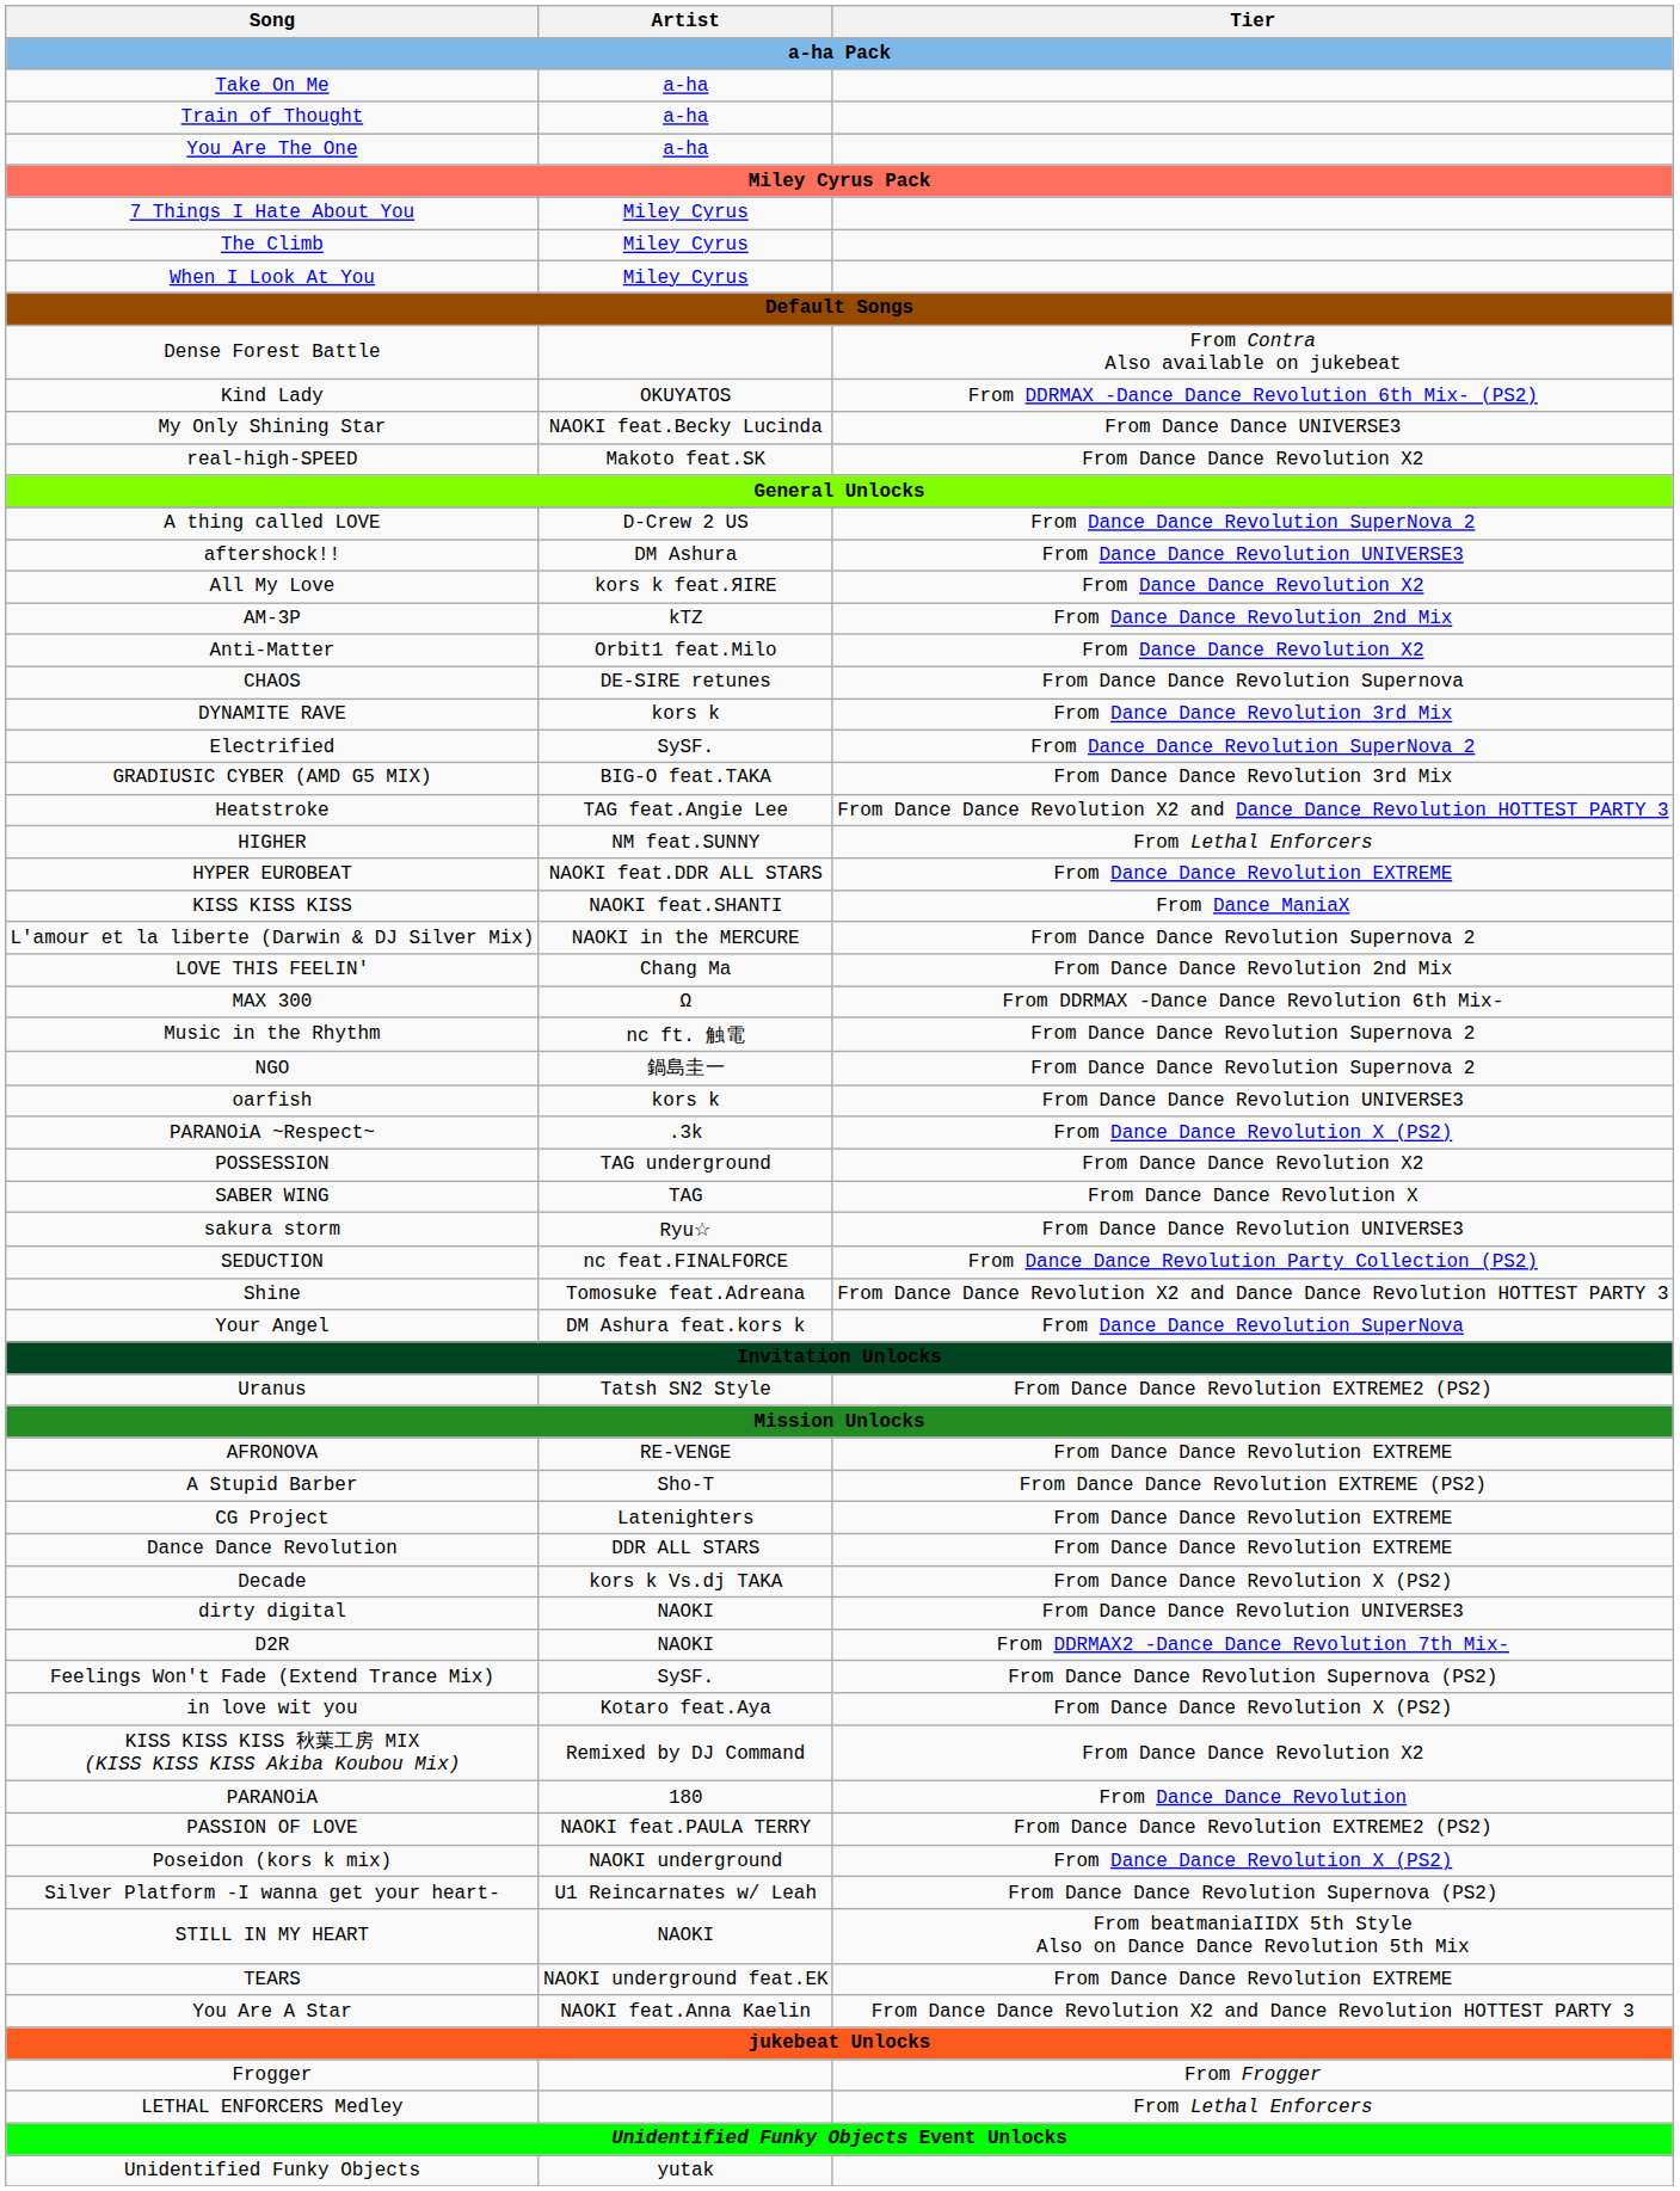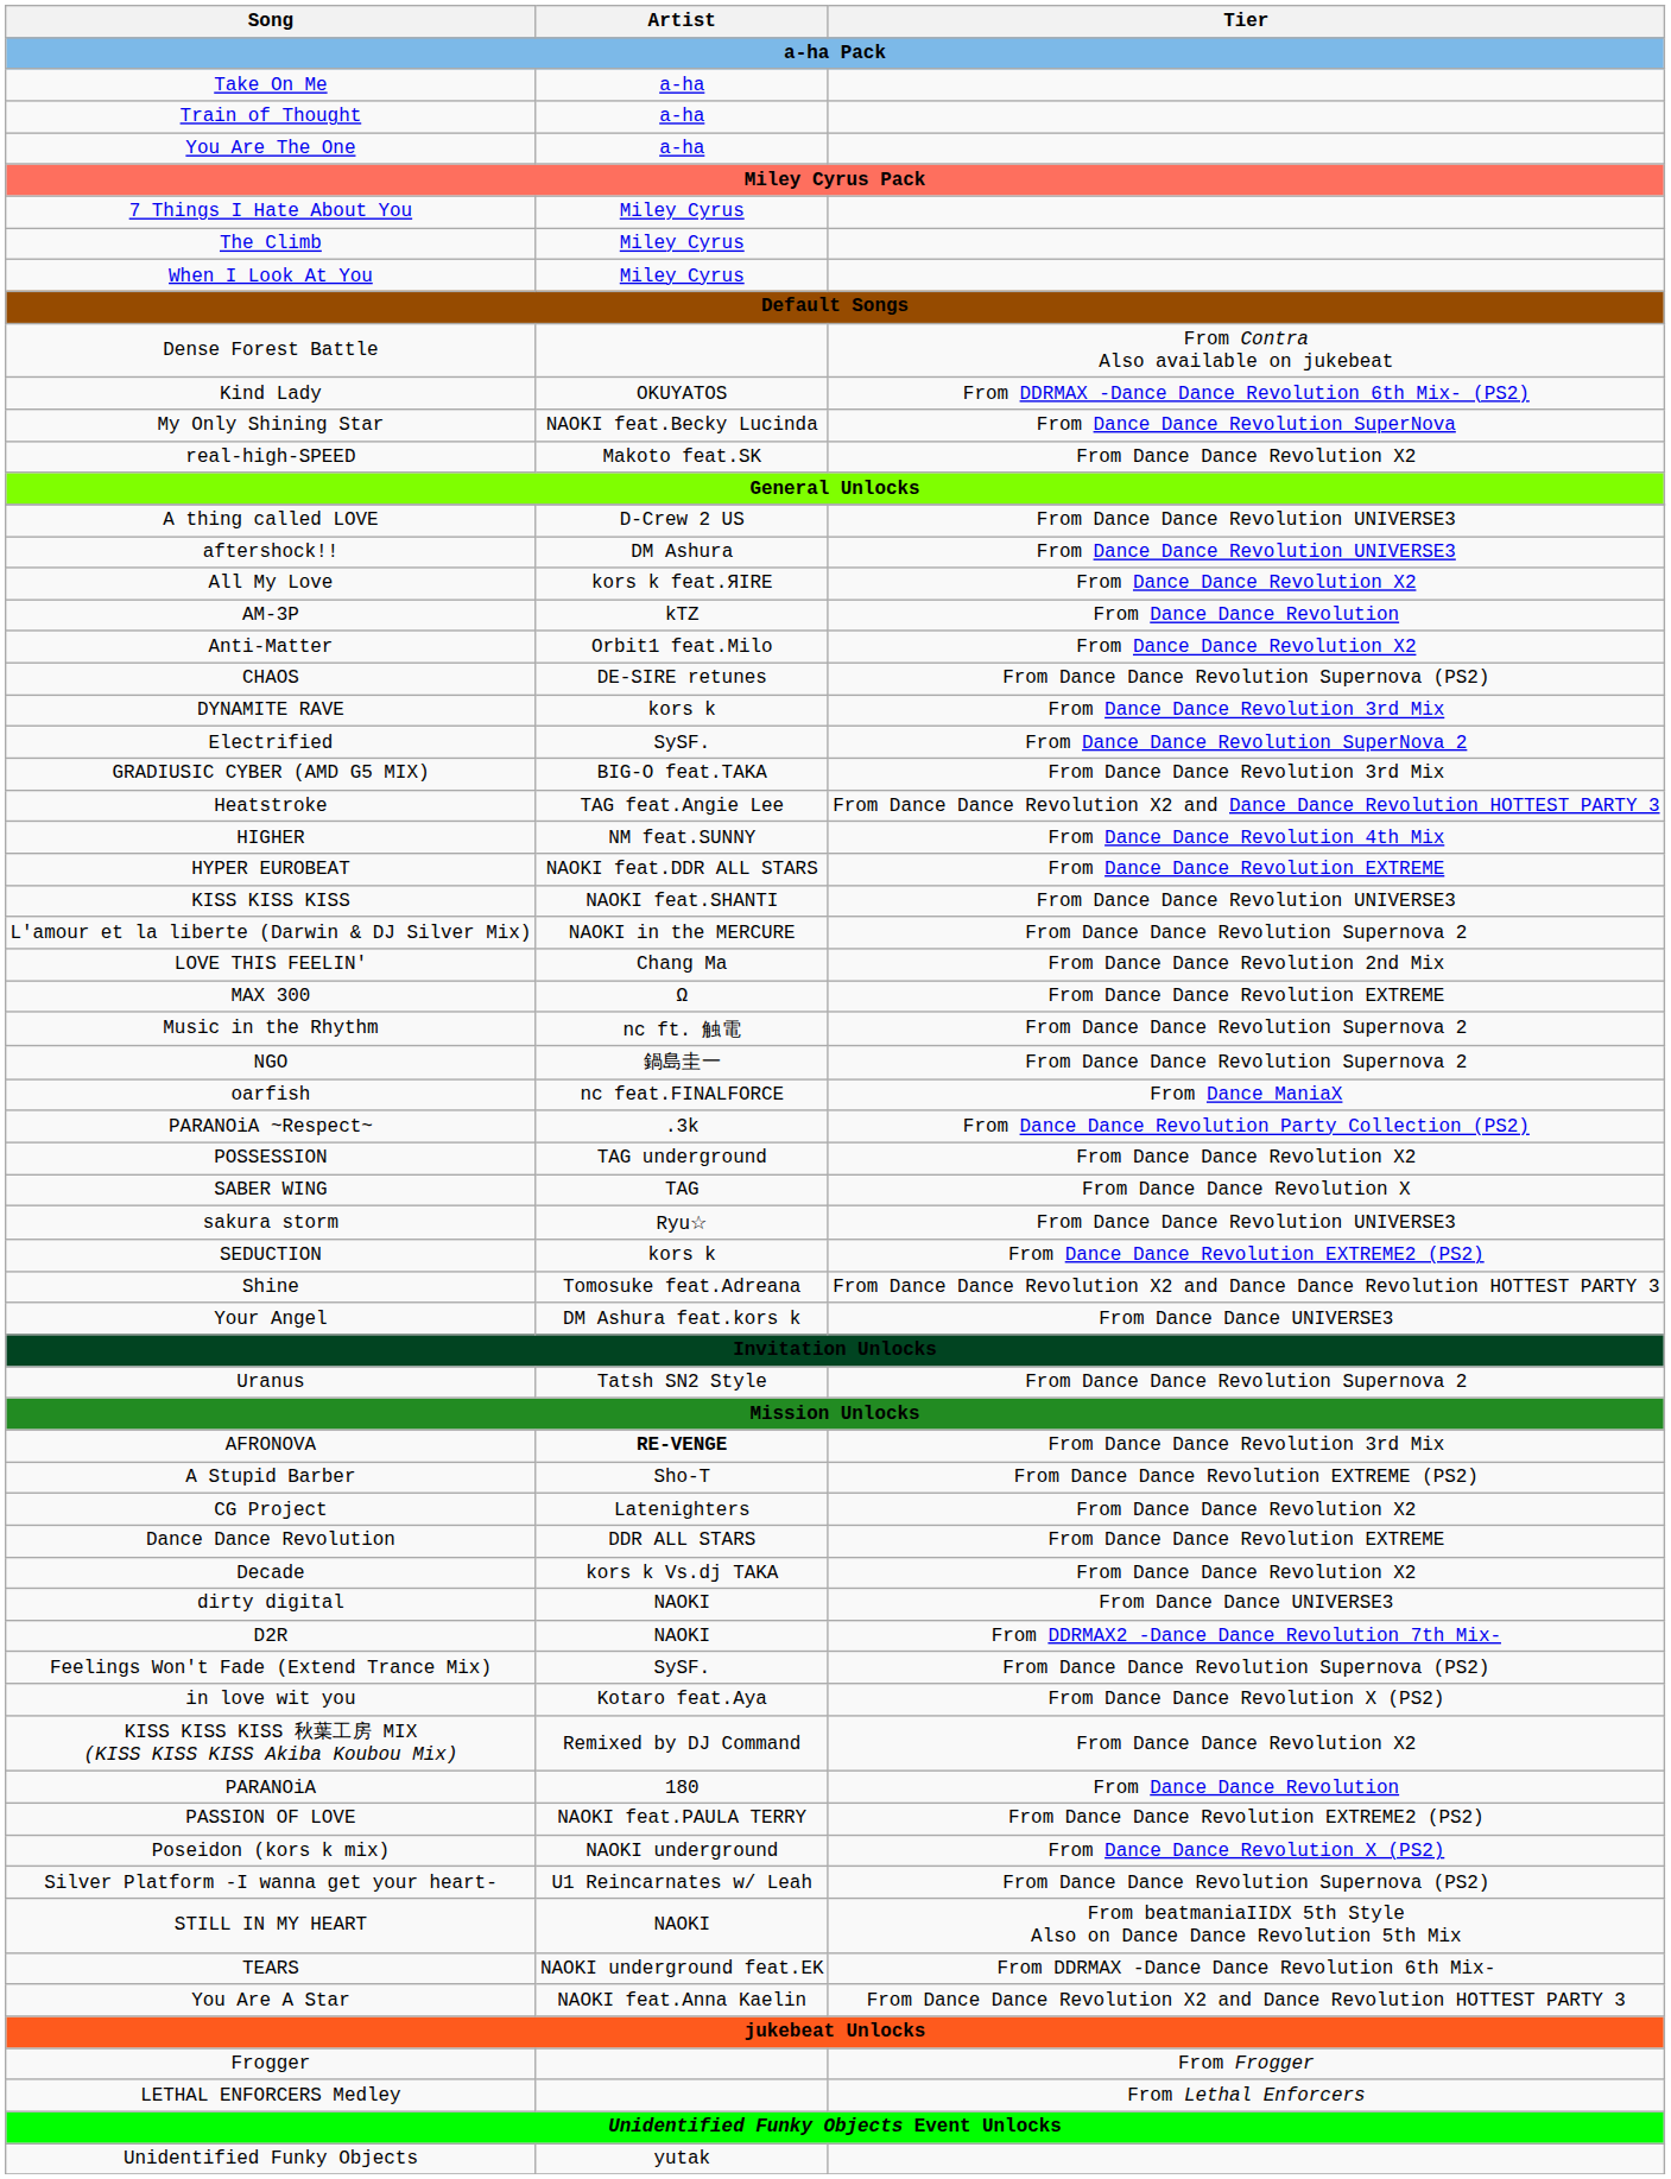 <table class="wikitable sortable" style="font-size:90%; text-align:center;">
 <tr>
 <th><strong>Song</strong></th>
 <th><strong>Artist</strong></th>
 <th><strong>Tier</strong></th>
 </tr>
 <tr>
 <th colspan="5" style="background:#7CB9E8;">a-ha Pack</th>
 </tr>
 <tr>
 <td><a href='#'>Take On Me</a></td>
 <td><a href='#'>a-ha</a></td>
 <td></td>
 </tr>
 <tr>
 <td><a href='#'>Train of Thought</a></td>
 <td><a href='#'>a-ha</a></td>
 <td></td>
 </tr>
 <tr>
 <td><a href='#'>You Are The One</a></td>
 <td><a href='#'>a-ha</a></td>
 <td></td>
 </tr>
 <tr>
 <th colspan="5" style="background:#FE6F5E;">Miley Cyrus Pack</th>
 </tr>
 <tr>
 <td><a href='#'>7 Things I Hate About You</a></td>
 <td><a href='#'>Miley Cyrus</a></td>
 <td></td>
 </tr>
 <tr>
 <td><a href='#'>The Climb</a></td>
 <td><a href='#'>Miley Cyrus</a></td>
 <td></td>
 </tr>
 <tr>
 <td><a href='#'>When I Look At You</a></td>
 <td><a href='#'>Miley Cyrus</a></td>
 <td></td>
 </tr>
 <tr>
 <th colspan="5" style="background:#964B00;">Default Songs</th>
 </tr>
 <tr>
 <td>Dense Forest Battle</td>
 <td></td>
 <td>From <em>Contra</em><br>Also available on jukebeat<br></td>
 </tr>
 <tr>
 <td>Kind Lady</td>
 <td>OKUYATOS</td>
 <td>From <a href='#'>DDRMAX -Dance Dance Revolution 6th Mix- (PS2)</a></td>
 </tr>
 <tr>
 <td>My Only Shining Star</td>
 <td>NAOKI feat.Becky Lucinda</td>
-<td>From Dance Dance UNIVERSE3</td>
+<td>From <a href='#'>Dance Dance Revolution SuperNova</a></td>
 </tr>
 <tr>
 <td>real-high-SPEED</td>
 <td>Makoto feat.SK</td>
 <td>From Dance Dance Revolution X2</td>
 </tr>
 <tr>
 <th colspan="5" style="background:#7FFF00;">General Unlocks</th>
 </tr>
 <tr>
 </tr>
 <tr>
 <td>A thing called LOVE</td>
 <td>D-Crew 2 US</td>
-<td>From <a href='#'>Dance Dance Revolution SuperNova 2</a></td>
+<td>From Dance Dance Revolution UNIVERSE3</td>
 </tr>
 <tr>
 <td>aftershock!!</td>
 <td>DM Ashura</td>
 <td>From <a href='#'>Dance Dance Revolution UNIVERSE3</a></td>
 </tr>
 <tr>
 <td>All My Love</td>
 <td>kors k feat.ЯIRE</td>
 <td>From <a href='#'>Dance Dance Revolution X2</a></td>
 </tr>
 <tr>
 <td>AM-3P</td>
 <td>kTZ</td>
-<td>From <a href='#'>Dance Dance Revolution 2nd Mix</a></td>
+<td>From <a href='#'>Dance Dance Revolution</a></td>
 </tr>
 <tr>
 <td>Anti-Matter</td>
 <td>Orbit1 feat.Milo</td>
 <td>From <a href='#'>Dance Dance Revolution X2</a></td>
 </tr>
 <tr>
 <td>CHAOS</td>
 <td>DE-SIRE retunes</td>
-<td>From Dance Dance Revolution Supernova</td>
+<td>From Dance Dance Revolution Supernova (PS2)</td>
 </tr>
 <tr>
 <td>DYNAMITE RAVE</td>
 <td>kors k</td>
 <td>From <a href='#'>Dance Dance Revolution 3rd Mix</a></td>
 </tr>
 <tr>
 <td>Electrified</td>
 <td>SySF.</td>
 <td>From <a href='#'>Dance Dance Revolution SuperNova 2</a></td>
 </tr>
 <tr>
 <td>GRADIUSIC CYBER (AMD G5 MIX)</td>
 <td>BIG-O feat.TAKA</td>
 <td>From Dance Dance Revolution 3rd Mix</td>
 </tr>
 <tr>
 <td>Heatstroke</td>
 <td>TAG feat.Angie Lee</td>
 <td>From Dance Dance Revolution X2 and <a href='#'>Dance Dance Revolution HOTTEST PARTY 3</a></td>
 </tr>
 <tr>
 <td>HIGHER</td>
 <td>NM feat.SUNNY</td>
-<td>From <em>Lethal Enforcers</em></td>
+<td>From <a href='#'>Dance Dance Revolution 4th Mix</a></td>
 </tr>
 <tr>
 <td>HYPER EUROBEAT</td>
 <td>NAOKI feat.DDR ALL STARS</td>
 <td>From <a href='#'>Dance Dance Revolution EXTREME</a></td>
 </tr>
 <tr>
 <td>KISS KISS KISS</td>
 <td>NAOKI feat.SHANTI</td>
-<td>From <a href='#'>Dance ManiaX</a></td>
+<td>From Dance Dance Revolution UNIVERSE3</td>
 </tr>
 <tr>
 <td>L'amour et la liberte (Darwin & DJ Silver Mix)</td>
 <td>NAOKI in the MERCURE</td>
 <td>From Dance Dance Revolution Supernova 2</td>
 </tr>
 <tr>
 <td>LOVE THIS FEELIN'</td>
 <td>Chang Ma</td>
 <td>From Dance Dance Revolution 2nd Mix</td>
 </tr>
 <tr>
 <td>MAX 300</td>
 <td>Ω</td>
-<td>From DDRMAX -Dance Dance Revolution 6th Mix-</td>
+<td>From Dance Dance Revolution EXTREME</td>
 </tr>
 <tr>
 <td>Music in the Rhythm</td>
 <td>nc ft. 触電</td>
 <td>From Dance Dance Revolution Supernova 2</td>
 </tr>
 <tr>
 <td>NGO</td>
 <td>鍋島圭一</td>
 <td>From Dance Dance Revolution Supernova 2</td>
 </tr>
 <tr>
 <td>oarfish</td>
-<td>kors k</td>
-<td>From Dance Dance Revolution UNIVERSE3</td>
+<td>nc feat.FINALFORCE</td>
+<td>From <a href='#'>Dance ManiaX</a></td>
 </tr>
 <tr>
 <td>PARANOiA ~Respect~</td>
 <td>.3k</td>
-<td>From <a href='#'>Dance Dance Revolution X (PS2)</a></td>
+<td>From <a href='#'>Dance Dance Revolution Party Collection (PS2)</a></td>
 </tr>
 <tr>
 <td>POSSESSION</td>
 <td>TAG underground</td>
 <td>From Dance Dance Revolution X2</td>
 </tr>
 <tr>
 <td>SABER WING</td>
 <td>TAG</td>
 <td>From Dance Dance Revolution X</td>
 </tr>
 <tr>
 <td>sakura storm</td>
 <td>Ryu☆</td>
 <td>From Dance Dance Revolution UNIVERSE3</td>
 </tr>
 <tr>
 <td>SEDUCTION</td>
-<td>nc feat.FINALFORCE</td>
-<td>From <a href='#'>Dance Dance Revolution Party Collection (PS2)</a></td>
+<td>kors k</td>
+<td>From <a href='#'>Dance Dance Revolution EXTREME2 (PS2)</a></td>
 </tr>
 <tr>
 <td>Shine</td>
 <td>Tomosuke feat.Adreana</td>
 <td>From Dance Dance Revolution X2 and Dance Dance Revolution HOTTEST PARTY 3</td>
 </tr>
 <tr>
 <td>Your Angel</td>
 <td>DM Ashura feat.kors k</td>
-<td>From <a href='#'>Dance Dance Revolution SuperNova</a></td>
+<td>From Dance Dance UNIVERSE3</td>
 </tr>
 <tr>
 <th colspan="5" style="background:#014421;">Invitation Unlocks</th>
 </tr>
 <tr>
 <td>Uranus</td>
 <td>Tatsh SN2 Style</td>
-<td>From Dance Dance Revolution EXTREME2 (PS2)</td>
+<td>From Dance Dance Revolution Supernova 2</td>
 </tr>
 <tr>
 <th colspan="5" style="background:#228B22;">Mission Unlocks</th>
 </tr>
 <tr>
 <td>AFRONOVA</td>
-<td>RE-VENGE</td>
-<td>From Dance Dance Revolution EXTREME</td>
+<td><strong>RE-VENGE</strong></td>
+<td>From Dance Dance Revolution 3rd Mix</td>
 </tr>
 <tr>
 <td>A Stupid Barber</td>
 <td>Sho-T</td>
 <td>From Dance Dance Revolution EXTREME (PS2)</td>
 </tr>
 <tr>
 <td>CG Project</td>
 <td>Latenighters</td>
-<td>From Dance Dance Revolution EXTREME</td>
+<td>From Dance Dance Revolution X2</td>
 </tr>
 <tr>
 <td>Dance Dance Revolution</td>
 <td>DDR ALL STARS</td>
 <td>From Dance Dance Revolution EXTREME</td>
 </tr>
 <tr>
 <td>Decade</td>
 <td>kors k Vs.dj TAKA</td>
-<td>From Dance Dance Revolution X (PS2)</td>
+<td>From Dance Dance Revolution X2</td>
 </tr>
 <tr>
 <td>dirty digital</td>
 <td>NAOKI</td>
-<td>From Dance Dance Revolution UNIVERSE3</td>
+<td>From Dance Dance UNIVERSE3</td>
 </tr>
 <tr>
 <td>D2R</td>
 <td>NAOKI</td>
 <td>From <a href='#'>DDRMAX2 -Dance Dance Revolution 7th Mix-</a></td>
 </tr>
 <tr>
 <td>Feelings Won't Fade (Extend Trance Mix)</td>
 <td>SySF.</td>
 <td>From Dance Dance Revolution Supernova (PS2)</td>
 </tr>
 <tr>
 <td>in love wit you</td>
 <td>Kotaro feat.Aya</td>
 <td>From Dance Dance Revolution X (PS2)</td>
 </tr>
 <tr>
 <td>KISS KISS KISS 秋葉工房 MIX<br><em>(KISS KISS KISS Akiba Koubou Mix)</em><br></td>
 <td>Remixed by DJ Command</td>
 <td>From Dance Dance Revolution X2</td>
 </tr>
 <tr>
 <td>PARANOiA</td>
 <td>180</td>
 <td>From <a href='#'>Dance Dance Revolution</a></td>
 </tr>
 <tr>
 <td>PASSION OF LOVE</td>
 <td>NAOKI feat.PAULA TERRY</td>
 <td>From Dance Dance Revolution EXTREME2 (PS2)</td>
 </tr>
 <tr>
 <td>Poseidon (kors k mix)</td>
 <td>NAOKI underground</td>
 <td>From <a href='#'>Dance Dance Revolution X (PS2)</a></td>
 </tr>
 <tr>
 <td>Silver Platform -I wanna get your heart-</td>
 <td>U1 Reincarnates w/ Leah</td>
 <td>From Dance Dance Revolution Supernova (PS2)</td>
 </tr>
 <tr>
 <td>STILL IN MY HEART</td>
 <td>NAOKI</td>
 <td>From beatmaniaIIDX 5th Style<br>Also on Dance Dance Revolution 5th Mix<br></td>
 </tr>
 <tr>
 <td>TEARS</td>
 <td>NAOKI underground feat.EK</td>
-<td>From Dance Dance Revolution EXTREME</td>
+<td>From DDRMAX -Dance Dance Revolution 6th Mix-</td>
 </tr>
 <tr>
 <td>You Are A Star</td>
 <td>NAOKI feat.Anna Kaelin</td>
 <td>From Dance Dance Revolution X2 and Dance Revolution HOTTEST PARTY 3</td>
 </tr>
 <tr>
 <th colspan="5" style="background:#FE5A1D;">jukebeat Unlocks</th>
 </tr>
 <tr>
 <td>Frogger</td>
 <td></td>
 <td>From <em>Frogger</em></td>
 </tr>
 <tr>
 <td>LETHAL ENFORCERS Medley</td>
 <td></td>
 <td>From <em>Lethal Enforcers</em></td>
 </tr>
 <tr>
 <th colspan="5" style="background:#00FF00;"><em>Unidentified Funky Objects</em> Event Unlocks</th>
 </tr>
 <tr>
 <td>Unidentified Funky Objects</td>
 <td>yutak</td>
 <td></td>
 </tr>
 <tr>
 </tr>
 </table>
